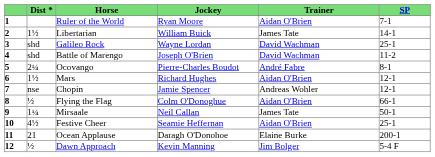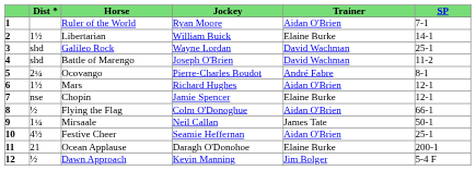 <table border="1" cellpadding="0" style="border-collapse: collapse; font-size:90%">
 <tr style="background:#7d7; text-align:center;">
 <td style="width:35px;"></td>
 <td style="width:45px;"><strong>Dist *</strong></td>
 <td style="width:160px;"><strong>Horse</strong></td>
 <td style="width:160px;"><strong>Jockey</strong></td>
 <td style="width:190px;"><strong>Trainer</strong></td>
 <td style="width:80px;"><strong><a href='#'>SP</a></strong></td>
 </tr>
 <tr>
 <td><strong>1</strong></td>
 <td></td>
 <td><a href='#'>Ruler of the World</a></td>
 <td><a href='#'>Ryan Moore</a></td>
 <td><a href='#'>Aidan O'Brien</a></td>
 <td>7-1</td>
 </tr>
 <tr>
 <td><strong>2</strong></td>
 <td>1½</td>
 <td>Libertarian</td>
 <td><a href='#'>William Buick</a></td>
-<td>James Tate</td>
+<td>Elaine Burke</td>
 <td>14-1</td>
 </tr>
 <tr>
 <td><strong>3</strong></td>
 <td>shd</td>
 <td><a href='#'>Galileo Rock</a></td>
 <td><a href='#'>Wayne Lordan</a></td>
 <td><a href='#'>David Wachman</a></td>
 <td>25-1</td>
 </tr>
 <tr>
 <td><strong>4</strong></td>
 <td>shd</td>
 <td>Battle of Marengo</td>
 <td><a href='#'>Joseph O'Brien</a></td>
 <td><a href='#'>David Wachman</a></td>
 <td>11-2</td>
 </tr>
 <tr>
 <td><strong>5</strong></td>
 <td>2¼</td>
 <td>Ocovango</td>
 <td><a href='#'>Pierre-Charles Boudot</a></td>
 <td><a href='#'>André Fabre</a></td>
 <td>8-1</td>
 </tr>
 <tr>
 <td><strong>6</strong></td>
 <td>1½</td>
 <td>Mars</td>
 <td><a href='#'>Richard Hughes</a></td>
 <td><a href='#'>Aidan O'Brien</a></td>
 <td>12-1</td>
 </tr>
 <tr>
 <td><strong>7</strong></td>
 <td>nse</td>
 <td>Chopin</td>
 <td><a href='#'>Jamie Spencer</a></td>
-<td>Andreas Wohler</td>
+<td>Elaine Burke</td>
 <td>12-1</td>
 </tr>
 <tr>
 <td><strong>8</strong></td>
 <td>½</td>
 <td>Flying the Flag</td>
 <td><a href='#'>Colm O'Donoghue</a></td>
 <td><a href='#'>Aidan O'Brien</a></td>
 <td>66-1</td>
 </tr>
 <tr>
 <td><strong>9</strong></td>
 <td>1¼</td>
 <td>Mirsaale</td>
 <td><a href='#'>Neil Callan</a></td>
 <td>James Tate</td>
 <td>50-1</td>
 </tr>
 <tr>
 <td><strong>10</strong></td>
 <td>4½</td>
 <td>Festive Cheer</td>
 <td><a href='#'>Seamie Heffernan</a></td>
 <td><a href='#'>Aidan O'Brien</a></td>
 <td>25-1</td>
 </tr>
 <tr>
 <td><strong>11</strong></td>
 <td>21</td>
 <td>Ocean Applause</td>
 <td>Daragh O'Donohoe</td>
 <td>Elaine Burke</td>
 <td>200-1</td>
 </tr>
 <tr>
 <td><strong>12</strong></td>
 <td>½</td>
 <td><a href='#'>Dawn Approach</a></td>
 <td><a href='#'>Kevin Manning</a></td>
 <td><a href='#'>Jim Bolger</a></td>
 <td>5-4 F</td>
 </tr>
 </table>
